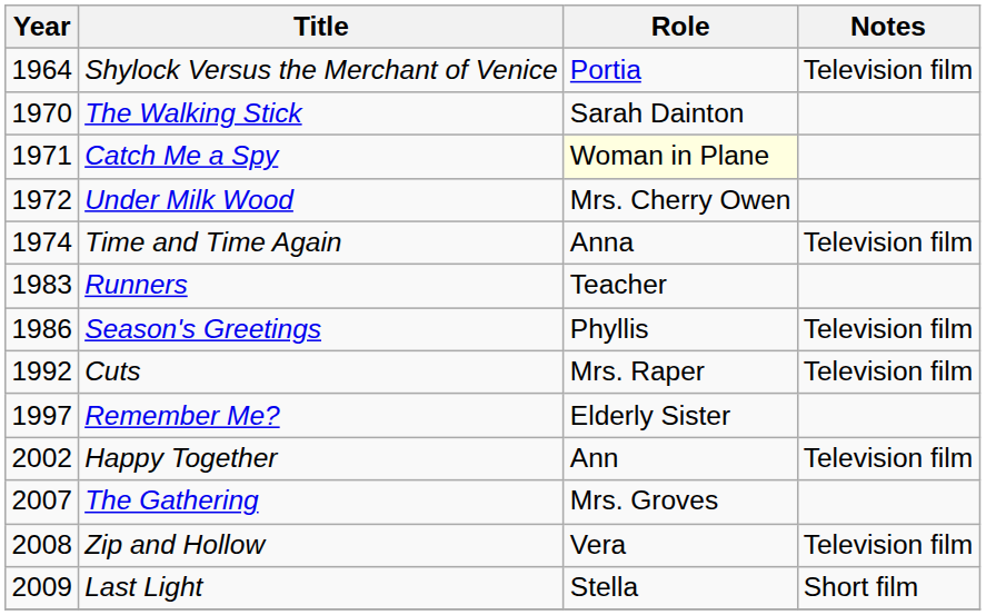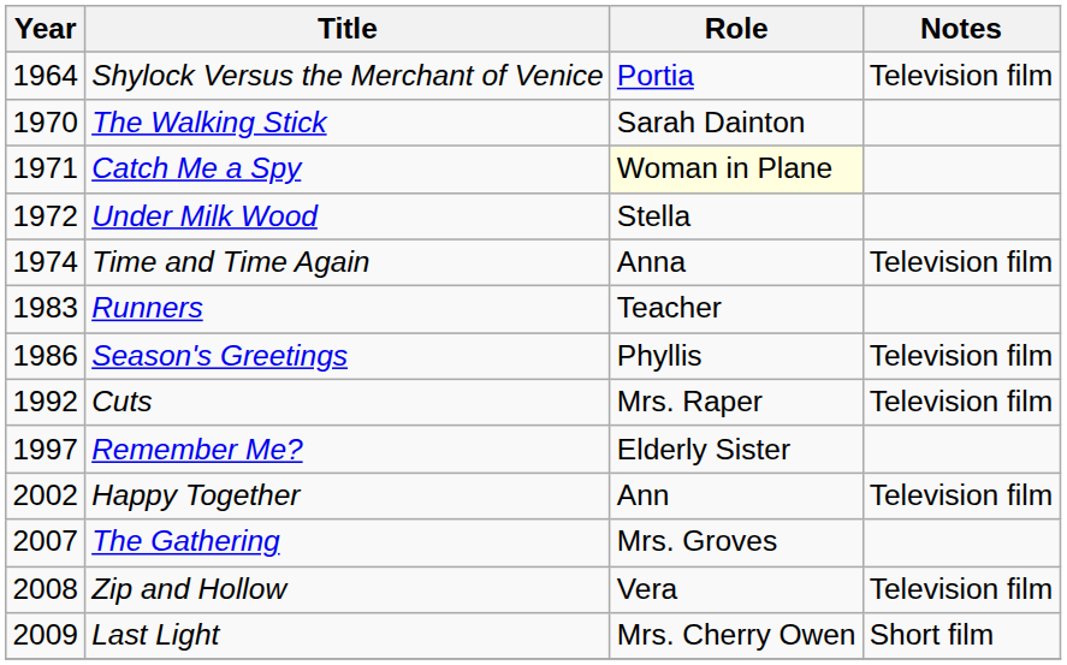 <table class="wikitable sortable">
 <tr>
 <th>Year</th>
 <th>Title</th>
 <th>Role</th>
 <th>Notes</th>
 </tr>
 <tr>
 <td>1964</td>
 <td><em>Shylock Versus the Merchant of Venice</em></td>
 <td><a href='#'>Portia</a></td>
 <td>Television film</td>
 </tr>
 <tr>
 <td>1970</td>
 <td><em><a href='#'>The Walking Stick</a></em></td>
 <td>Sarah Dainton</td>
 <td></td>
 </tr>
 <tr>
 <td>1971</td>
 <td><em><a href='#'>Catch Me a Spy</a></em></td>
 <td style="background: lightyellow;">Woman in Plane</td>
 <td></td>
 </tr>
 <tr>
 <td>1972</td>
 <td><em><a href='#'>Under Milk Wood</a></em></td>
-<td>Mrs. Cherry Owen</td>
+<td>Stella</td>
 <td></td>
 </tr>
 <tr>
 <td>1974</td>
 <td><em>Time and Time Again</em></td>
 <td>Anna</td>
 <td>Television film</td>
 </tr>
 <tr>
 <td>1983</td>
 <td><em><a href='#'>Runners</a></em></td>
 <td>Teacher</td>
 <td></td>
 </tr>
 <tr>
 <td>1986</td>
 <td><em><a href='#'>Season's Greetings</a></em></td>
 <td>Phyllis</td>
 <td>Television film</td>
 </tr>
 <tr>
 <td>1992</td>
 <td><em>Cuts</em></td>
 <td>Mrs. Raper</td>
 <td>Television film</td>
 </tr>
 <tr>
 <td>1997</td>
 <td><em><a href='#'>Remember Me?</a></em></td>
 <td>Elderly Sister</td>
 <td></td>
 </tr>
 <tr>
 <td>2002</td>
 <td><em>Happy Together</em></td>
 <td>Ann</td>
 <td>Television film</td>
 </tr>
 <tr>
 <td>2007</td>
 <td><em><a href='#'>The Gathering</a></em></td>
 <td>Mrs. Groves</td>
 <td></td>
 </tr>
 <tr>
 <td>2008</td>
 <td><em>Zip and Hollow</em></td>
 <td>Vera</td>
 <td>Television film</td>
 </tr>
 <tr>
 <td>2009</td>
 <td><em>Last Light</em></td>
-<td>Stella</td>
+<td>Mrs. Cherry Owen</td>
 <td>Short film</td>
 </tr>
 <tr>
 </tr>
 </table>
